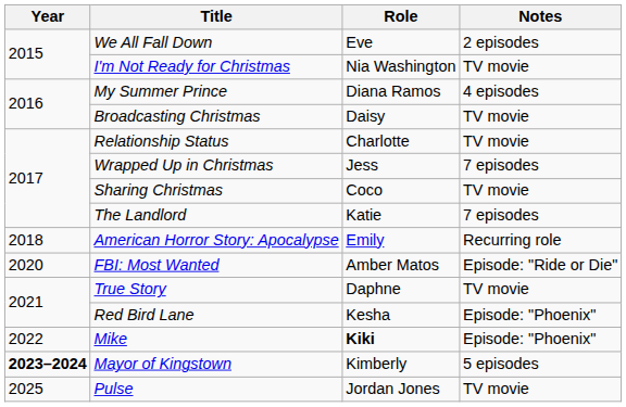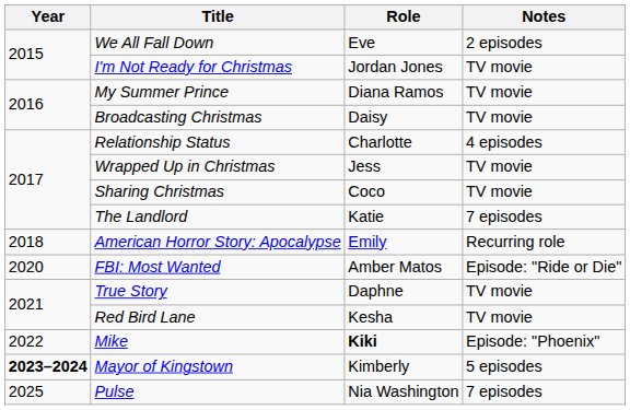 <table class="wikitable sortable">
 <tr>
 <th>Year</th>
 <th>Title</th>
 <th>Role</th>
 <th class="unsortable">Notes</th>
 </tr>
 <tr>
 <td rowspan="2">2015</td>
 <td><em>We All Fall Down</em></td>
 <td>Eve</td>
 <td>2 episodes</td>
 </tr>
 <tr>
 <td><em><a href='#'>I'm Not Ready for Christmas</a></em></td>
-<td>Nia Washington</td>
+<td>Jordan Jones</td>
 <td>TV movie</td>
 </tr>
 <tr>
 <td rowspan="2">2016</td>
 <td><em>My Summer Prince</em></td>
 <td>Diana Ramos</td>
-<td>4 episodes</td>
+<td>TV movie</td>
 </tr>
 <tr>
 <td><em>Broadcasting Christmas</em></td>
 <td>Daisy</td>
 <td>TV movie</td>
 </tr>
 <tr>
 <td rowspan="4">2017</td>
 <td><em>Relationship Status</em></td>
 <td>Charlotte</td>
-<td>TV movie</td>
+<td>4 episodes</td>
 </tr>
 <tr>
 <td><em>Wrapped Up in Christmas</em></td>
 <td>Jess</td>
-<td>7 episodes</td>
+<td>TV movie</td>
 </tr>
 <tr>
 <td><em>Sharing Christmas</em></td>
 <td>Coco</td>
 <td>TV movie</td>
 </tr>
 <tr>
 <td><em>The Landlord</em></td>
 <td>Katie</td>
 <td>7 episodes</td>
 </tr>
 <tr>
 <td>2018</td>
 <td><em><a href='#'>American Horror Story: Apocalypse</a></em></td>
 <td><a href='#'>Emily</a></td>
 <td>Recurring role</td>
 </tr>
 <tr>
 <td>2020</td>
 <td><em><a href='#'>FBI: Most Wanted</a></em></td>
 <td>Amber Matos</td>
 <td>Episode: "Ride or Die"</td>
 </tr>
 <tr>
 <td rowspan="2">2021</td>
 <td><em> <a href='#'>True Story</a></em></td>
 <td>Daphne</td>
 <td>TV movie</td>
 </tr>
 <tr>
 <td><em>Red Bird Lane</em></td>
 <td>Kesha</td>
-<td>Episode: "Phoenix"</td>
+<td>TV movie</td>
 </tr>
 <tr>
 <td>2022</td>
 <td><em><a href='#'>Mike</a></em></td>
 <td><strong>Kiki</strong></td>
 <td>Episode: "Phoenix"</td>
 </tr>
 <tr>
 <td><strong>2023–2024</strong></td>
 <td><em><a href='#'>Mayor of Kingstown</a></em></td>
 <td>Kimberly</td>
 <td>5 episodes</td>
 </tr>
 <tr>
 <td>2025</td>
 <td><em><a href='#'>Pulse</a></em></td>
-<td>Jordan Jones</td>
-<td>TV movie</td>
+<td>Nia Washington</td>
+<td>7 episodes</td>
 </tr>
 </table>
